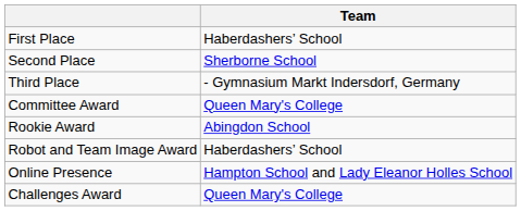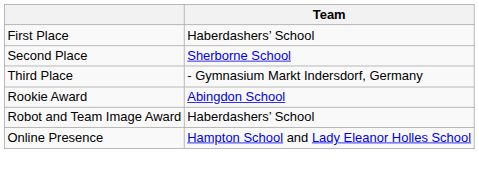 <table class="wikitable">
 <tr>
 <th></th>
 <th>Team</th>
 </tr>
 <tr>
 <td>First Place</td>
 <td>Haberdashers’ School</td>
 </tr>
 <tr>
 <td>Second Place</td>
 <td><a href='#'>Sherborne School</a></td>
 </tr>
 <tr>
 <td>Third Place</td>
 <td> - Gymnasium Markt Indersdorf, Germany</td>
 </tr>
 <tr>
-<td>Committee Award</td>
-<td><a href='#'>Queen Mary's College</a></td>
-</tr>
-<tr>
 <td>Rookie Award</td>
 <td><a href='#'>Abingdon School</a></td>
 </tr>
 <tr>
 <td>Robot and Team Image Award</td>
 <td>Haberdashers’ School</td>
 </tr>
 <tr>
 <td>Online Presence</td>
 <td><a href='#'>Hampton School</a> and <a href='#'>Lady Eleanor Holles School</a></td>
 </tr>
-<tr>
-<td>Challenges Award</td>
-<td><a href='#'>Queen Mary's College</a></td>
-</tr>
 </table>
